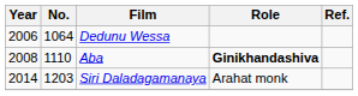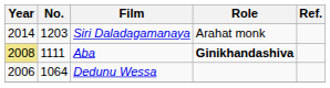 <table class="wikitable">
 <tr>
 <th>Year</th>
 <th>No.</th>
 <th>Film</th>
 <th>Role</th>
 <th>Ref.</th>
 </tr>
 <tr>
+<td>2014</td>
+<td>1203</td>
+<td><em><a href='#'>Siri Daladagamanaya</a></em></td>
+<td>Arahat monk</td>
+<td></td>
+</tr>
+<tr>
+<td style="background: khaki;">2008</td>
+<td>1111</td>
+<td><em><a href='#'>Aba</a></em></td>
+<td><strong>Ginikhandashiva</strong></td>
+<td></td>
+</tr>
+<tr>
 <td>2006</td>
 <td>1064</td>
 <td><em><a href='#'>Dedunu Wessa</a></em></td>
 <td></td>
 <td></td>
 </tr>
 <tr>
-<td>2008</td>
-<td>1110</td>
-<td><em><a href='#'>Aba</a></em></td>
-<td><strong>Ginikhandashiva</strong></td>
-<td></td>
-</tr>
-<tr>
-<td>2014</td>
-<td>1203</td>
-<td><em><a href='#'>Siri Daladagamanaya</a></em></td>
-<td>Arahat monk</td>
-<td></td>
-</tr>
-<tr>
 </tr>
 </table>
